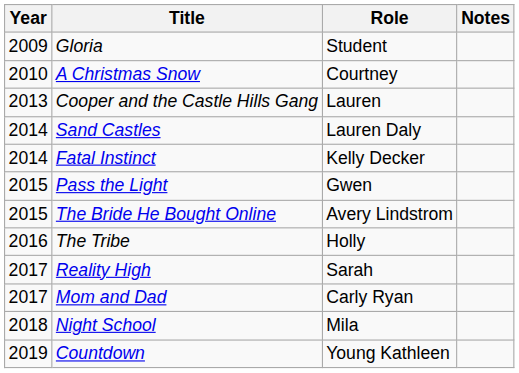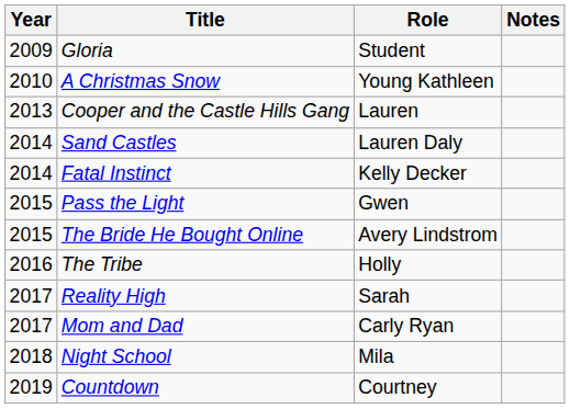 <table class="wikitable sortable">
 <tr>
 <th>Year</th>
 <th>Title</th>
 <th>Role</th>
 <th class="unsortable">Notes</th>
 </tr>
 <tr>
 <td>2009</td>
 <td><em>Gloria</em></td>
 <td>Student</td>
 <td></td>
 </tr>
 <tr>
 <td>2010</td>
 <td><em><a href='#'>A Christmas Snow</a></em></td>
-<td>Courtney</td>
+<td>Young Kathleen</td>
 <td></td>
 </tr>
 <tr>
 <td>2013</td>
 <td><em>Cooper and the Castle Hills Gang</em></td>
 <td>Lauren</td>
 <td></td>
 </tr>
 <tr>
 <td>2014</td>
 <td><em><a href='#'>Sand Castles</a></em></td>
 <td>Lauren Daly</td>
 <td></td>
 </tr>
 <tr>
 <td>2014</td>
 <td><em><a href='#'>Fatal Instinct</a></em></td>
 <td>Kelly Decker</td>
 <td></td>
 </tr>
 <tr>
 <td>2015</td>
 <td><em><a href='#'>Pass the Light</a></em></td>
 <td>Gwen</td>
 <td></td>
 </tr>
 <tr>
 <td>2015</td>
 <td><em><a href='#'>The Bride He Bought Online</a></em></td>
 <td>Avery Lindstrom</td>
 <td></td>
 </tr>
 <tr>
 <td>2016</td>
 <td><em>The Tribe</em></td>
 <td>Holly</td>
 <td></td>
 </tr>
 <tr>
 <td>2017</td>
 <td><em><a href='#'>Reality High</a></em></td>
 <td>Sarah</td>
 <td></td>
 </tr>
 <tr>
 <td>2017</td>
 <td><em><a href='#'>Mom and Dad</a></em></td>
 <td>Carly Ryan</td>
 <td></td>
 </tr>
 <tr>
 <td>2018</td>
 <td><em><a href='#'>Night School</a></em></td>
 <td>Mila</td>
 <td></td>
 </tr>
 <tr>
 <td>2019</td>
 <td><em><a href='#'>Countdown</a></em></td>
-<td>Young Kathleen</td>
+<td>Courtney</td>
 <td></td>
 </tr>
 </table>
